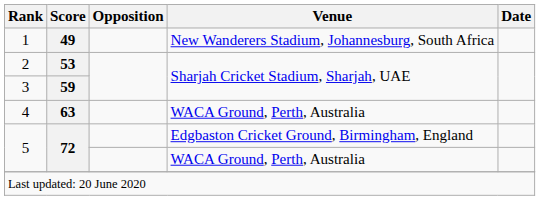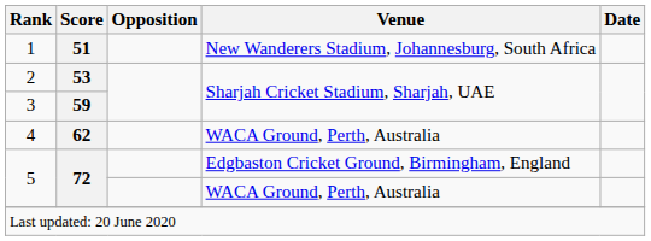 <table class="wikitable plainrowheaders sortable">
 <tr>
 <th scope=col>Rank</th>
 <th scope=col>Score</th>
 <th scope=col>Opposition</th>
 <th scope=col>Venue</th>
 <th scope=col>Date</th>
 </tr>
 <tr>
 <td align=center>1</td>
-<th scope=row style=text-align:center;>49</th>
+<th scope=row style=text-align:center;>51</th>
 <td></td>
 <td><a href='#'>New Wanderers Stadium</a>, <a href='#'>Johannesburg</a>, South Africa</td>
 <td></td>
 </tr>
 <tr>
 <td align=center>2</td>
 <th scope=row style=text-align:center;>53</th>
 <td rowspan="2"></td>
 <td rowspan=2><a href='#'>Sharjah Cricket Stadium</a>, <a href='#'>Sharjah</a>, UAE</td>
 <td rowspan=2></td>
 </tr>
 <tr>
 <td align=center>3</td>
 <th scope=row style=text-align:center;>59</th>
 </tr>
 <tr>
 <td align=center>4</td>
-<th scope=row style=text-align:center;>63</th>
+<th scope=row style=text-align:center;>62</th>
 <td></td>
 <td><a href='#'>WACA Ground</a>, <a href='#'>Perth</a>, Australia</td>
 <td></td>
 </tr>
 <tr>
 <td align=center rowspan=2>5</td>
 <th scope=row style=text-align:center; rowspan=2>72</th>
 <td></td>
 <td><a href='#'>Edgbaston Cricket Ground</a>, <a href='#'>Birmingham</a>, England</td>
 <td></td>
 </tr>
 <tr>
 <td></td>
 <td><a href='#'>WACA Ground</a>, <a href='#'>Perth</a>, Australia</td>
 <td></td>
 </tr>
 <tr>
 </tr>
 <tr class=sortbottom>
 <td colspan=5><small>Last updated: 20 June 2020</small></td>
 </tr>
 </table>
